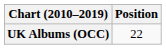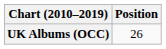 <table class="wikitable plainrowheaders" style="text-align:center">
 <tr>
 <th scope="col">Chart (2010–2019)</th>
 <th scope="col">Position</th>
 </tr>
 <tr>
 <th scope="row">UK Albums (OCC)</th>
-<td>22</td>
+<td>26</td>
 </tr>
 </table>
